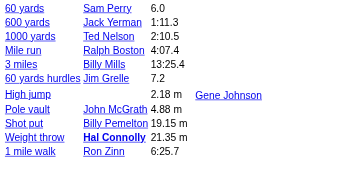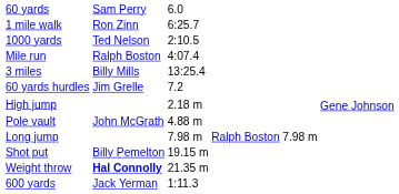 <table>
 <tr>
 <td><a href='#'>60 yards</a></td>
 <td><a href='#'>Sam Perry</a></td>
 <td>6.0</td>
 <td></td>
 <td></td>
 <td></td>
 <td></td>
 </tr>
 <tr>
-<td><a href='#'>600 yards</a></td>
-<td><a href='#'>Jack Yerman</a></td>
-<td>1:11.3</td>
+<td><a href='#'>1 mile walk</a></td>
+<td><a href='#'>Ron Zinn</a></td>
+<td>6:25.7</td>
 <td></td>
 <td></td>
 <td></td>
 <td></td>
 </tr>
 <tr>
 <td><a href='#'>1000 yards</a></td>
 <td><a href='#'>Ted Nelson</a></td>
 <td>2:10.5</td>
 <td></td>
 <td></td>
 <td></td>
 <td></td>
 </tr>
 <tr>
 <td><a href='#'>Mile run</a></td>
 <td><a href='#'>Ralph Boston</a></td>
 <td>4:07.4</td>
 <td></td>
 <td></td>
 <td></td>
 <td></td>
 </tr>
 <tr>
 <td><a href='#'>3 miles</a></td>
 <td><a href='#'>Billy Mills</a></td>
 <td>13:25.4</td>
 <td></td>
 <td></td>
 <td></td>
 <td></td>
 </tr>
 <tr>
 <td><a href='#'>60 yards hurdles</a></td>
 <td><a href='#'>Jim Grelle</a></td>
 <td>7.2</td>
 <td></td>
 <td></td>
 <td></td>
 <td></td>
 </tr>
 <tr>
 <td rowspan=2><a href='#'>High jump</a></td>
 <td rowspan=2></td>
 <td rowspan=2>2.18 m</td>
 <td rowspan=2></td>
 <td rowspan=2></td>
 <td></td>
 <td rowspan=2></td>
 </tr>
 <tr>
 <td><a href='#'>Gene Johnson</a></td>
 </tr>
 <tr>
 <td><a href='#'>Pole vault</a></td>
 <td><a href='#'>John McGrath</a></td>
 <td>4.88 m</td>
 <td></td>
 <td></td>
 <td></td>
 <td></td>
 </tr>
 <tr>
+<td><a href='#'>Long jump</a></td>
+<td></td>
+<td>7.98 m</td>
+<td><a href='#'>Ralph Boston</a></td>
+<td>7.98 m</td>
+<td></td>
+<td></td>
+</tr>
+<tr>
 <td><a href='#'>Shot put</a></td>
 <td><a href='#'>Billy Pemelton</a></td>
 <td>19.15 m</td>
 <td></td>
 <td></td>
 <td></td>
 <td></td>
 </tr>
 <tr>
 <td><a href='#'>Weight throw</a></td>
 <td><strong><a href='#'>Hal Connolly</a></strong></td>
 <td>21.35 m</td>
 <td></td>
 <td></td>
 <td></td>
 <td></td>
 </tr>
 <tr>
-<td><a href='#'>1 mile walk</a></td>
-<td><a href='#'>Ron Zinn</a></td>
-<td>6:25.7</td>
+<td><a href='#'>600 yards</a></td>
+<td><a href='#'>Jack Yerman</a></td>
+<td>1:11.3</td>
 <td></td>
 <td></td>
 <td></td>
 <td></td>
 </tr>
 </table>
